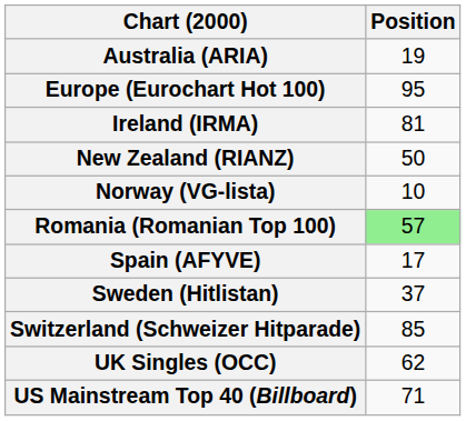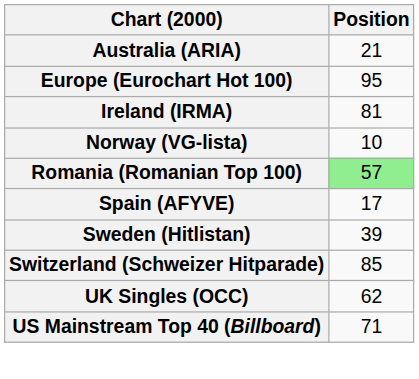 <table class="wikitable plainrowheaders sortable" style="text-align:center">
 <tr>
 <th scope="col">Chart (2000)</th>
 <th scope="col">Position</th>
 </tr>
 <tr>
 <th scope="row">Australia (ARIA)</th>
-<td>19</td>
+<td>21</td>
 </tr>
 <tr>
 <th scope="row">Europe (Eurochart Hot 100)</th>
 <td>95</td>
 </tr>
 <tr>
 <th scope="row">Ireland (IRMA)</th>
 <td>81</td>
-</tr>
-<tr>
-<th scope="row">New Zealand (RIANZ)</th>
-<td>50</td>
 </tr>
 <tr>
 <th scope="row">Norway (VG-lista)</th>
 <td>10</td>
 </tr>
 <tr>
 <th scope="row">Romania (Romanian Top 100)</th>
 <td style="background: lightgreen;">57</td>
 </tr>
 <tr>
 <th scope="row">Spain (AFYVE)</th>
 <td>17</td>
 </tr>
 <tr>
 <th scope="row">Sweden (Hitlistan)</th>
-<td>37</td>
+<td>39</td>
 </tr>
 <tr>
 <th scope="row">Switzerland (Schweizer Hitparade)</th>
 <td>85</td>
 </tr>
 <tr>
 <th scope="row">UK Singles (OCC)</th>
 <td>62</td>
 </tr>
 <tr>
 <th scope="row">US Mainstream Top 40 (<em>Billboard</em>)</th>
 <td>71</td>
 </tr>
 </table>
